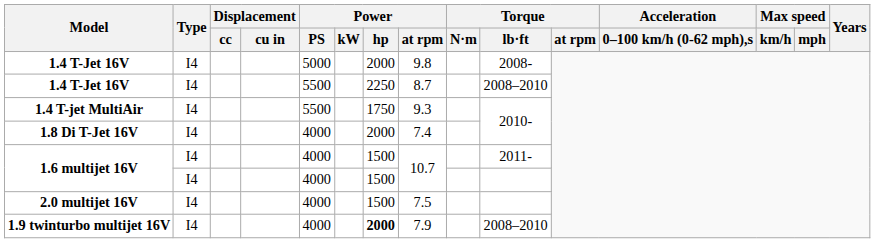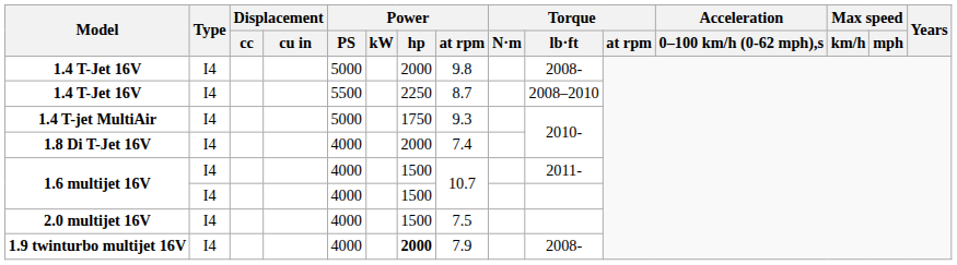 <table class="wikitable" style="text-align:center; font-size:91%;">
 <tr>
 <th style="text-align:center; vertical-align:middle;" rowspan="2">Model</th>
 <th style="text-align:center; vertical-align:middle;" rowspan="2">Type</th>
 <th style="text-align:center; vertical-align:middle;" colspan="2">Displacement</th>
 <th style="text-align:center; vertical-align:middle;" colspan="4">Power</th>
 <th style="text-align:center; vertical-align:middle;" colspan="3">Torque </th>
 <th style="text-align:center; vertical-align:middle;">Acceleration</th>
 <th style="text-align:center; vertical-align:middle;" colspan="2">Max speed</th>
 <th style="text-align:center; vertical-align:middle;" rowspan="2">Years</th>
 </tr>
 <tr>
 <th style="text-align:center; vertical-align:middle;">cc</th>
 <th style="text-align:center; vertical-align:middle;">cu in</th>
 <th style="text-align:center; vertical-align:middle;">PS</th>
 <th style="text-align:center; vertical-align:middle;">kW</th>
 <th style="text-align:center; vertical-align:middle;">hp</th>
 <th style="text-align:center; vertical-align:middle;">at rpm</th>
 <th style="text-align:center; vertical-align:middle;">N·m</th>
 <th style="text-align:center; vertical-align:middle;">lb·ft</th>
 <th style="text-align:center; vertical-align:middle;">at rpm</th>
 <th style="text-align:center; vertical-align:middle;">0–100 km/h (0-62 mph),s</th>
 <th style="text-align:center; vertical-align:middle;">km/h</th>
 <th style="text-align:center; vertical-align:middle;">mph</th>
 </tr>
 <tr style="background:#fff;">
 <td><strong>1.4 T-Jet 16V</strong></td>
 <td>I4</td>
 <td></td>
 <td></td>
 <td>5000</td>
 <td></td>
 <td>2000</td>
 <td>9.8</td>
 <td></td>
 <td>2008-</td>
 </tr>
 <tr style="background:#fff;">
 <td><strong>1.4 T-Jet 16V</strong></td>
 <td>I4</td>
 <td></td>
 <td></td>
 <td>5500</td>
 <td></td>
 <td>2250</td>
 <td>8.7</td>
 <td></td>
 <td>2008–2010</td>
 </tr>
 <tr style="background:#fff;">
 <td><strong>1.4 T-jet MultiAir</strong></td>
 <td>I4</td>
 <td></td>
 <td></td>
-<td>5500</td>
+<td>5000</td>
 <td></td>
 <td>1750</td>
 <td>9.3</td>
 <td></td>
 <td rowspan="2">2010-</td>
 </tr>
 <tr style="background:#fff;">
 <td><strong>1.8 Di T-Jet 16V</strong></td>
 <td>I4</td>
 <td></td>
 <td></td>
 <td>4000</td>
 <td></td>
 <td>2000</td>
 <td>7.4</td>
 <td></td>
 </tr>
 <tr style="background:#fff;">
 <td rowspan="2"><strong>1.6 multijet 16V</strong></td>
 <td>I4</td>
 <td></td>
 <td></td>
 <td>4000</td>
 <td></td>
 <td>1500</td>
 <td rowspan="2">10.7</td>
 <td></td>
 <td>2011-</td>
 </tr>
 <tr style="background:#fff;">
 <td>I4</td>
 <td></td>
 <td></td>
 <td>4000</td>
 <td></td>
 <td>1500</td>
 <td></td>
 <td></td>
 </tr>
 <tr style="background:#fff;">
 <td><strong>2.0 multijet 16V</strong></td>
 <td>I4</td>
 <td></td>
 <td></td>
 <td>4000</td>
 <td></td>
 <td>1500</td>
 <td>7.5</td>
 <td></td>
 <td></td>
 </tr>
 <tr style="background:#fff;">
 <td><strong>1.9 twinturbo multijet 16V</strong></td>
 <td>I4</td>
 <td></td>
 <td></td>
 <td>4000</td>
 <td></td>
 <td><strong>2000</strong></td>
 <td>7.9</td>
 <td></td>
-<td>2008–2010</td>
+<td>2008-</td>
 </tr>
 </table>
